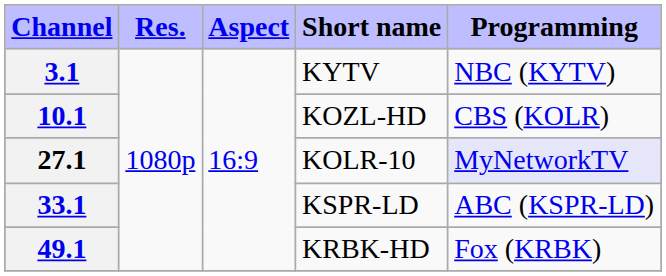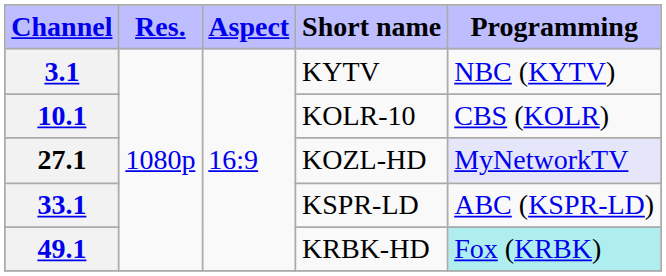 <table class="wikitable">
 <tr>
 <th style="background-color: #bdbdff" scope = "col"><a href='#'>Channel</a></th>
 <th style="background-color: #bdbdff" scope = "col"><a href='#'>Res.</a></th>
 <th style="background-color: #bdbdff" scope = "col"><a href='#'>Aspect</a></th>
 <th style="background-color: #bdbdff" scope = "col">Short name</th>
 <th style="background-color: #bdbdff" scope = "col">Programming</th>
 </tr>
 <tr>
 <th scope = "row"><a href='#'>3.1</a></th>
 <td rowspan=5><a href='#'>1080p</a></td>
 <td rowspan=5><a href='#'>16:9</a></td>
 <td>KYTV</td>
 <td><a href='#'>NBC</a> (<a href='#'>KYTV</a>)</td>
 </tr>
 <tr>
 <th scope = "row"><a href='#'>10.1</a></th>
-<td>KOZL-HD</td>
+<td>KOLR-10</td>
 <td><a href='#'>CBS</a> (<a href='#'>KOLR</a>)</td>
 </tr>
 <tr>
 <th scope = "row">27.1</th>
-<td>KOLR-10</td>
+<td>KOZL-HD</td>
 <td style="background: lavender;"><a href='#'>MyNetworkTV</a></td>
 </tr>
 <tr>
 <th scope = "row"><a href='#'>33.1</a></th>
 <td>KSPR-LD</td>
 <td><a href='#'>ABC</a> (<a href='#'>KSPR-LD</a>)</td>
 </tr>
 <tr>
 <th scope = "row"><a href='#'>49.1</a></th>
 <td>KRBK-HD</td>
-<td><a href='#'>Fox</a> (<a href='#'>KRBK</a>)</td>
+<td style="background: paleturquoise;"><a href='#'>Fox</a> (<a href='#'>KRBK</a>)</td>
 </tr>
 </table>
